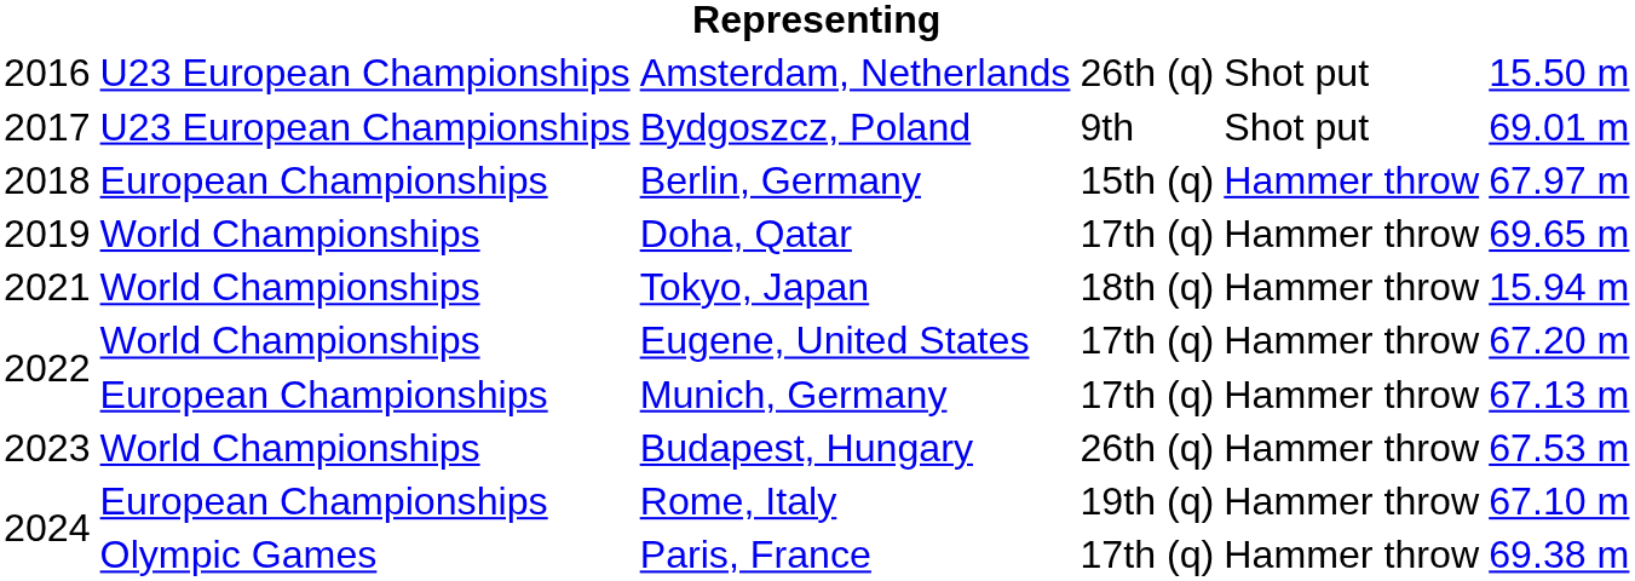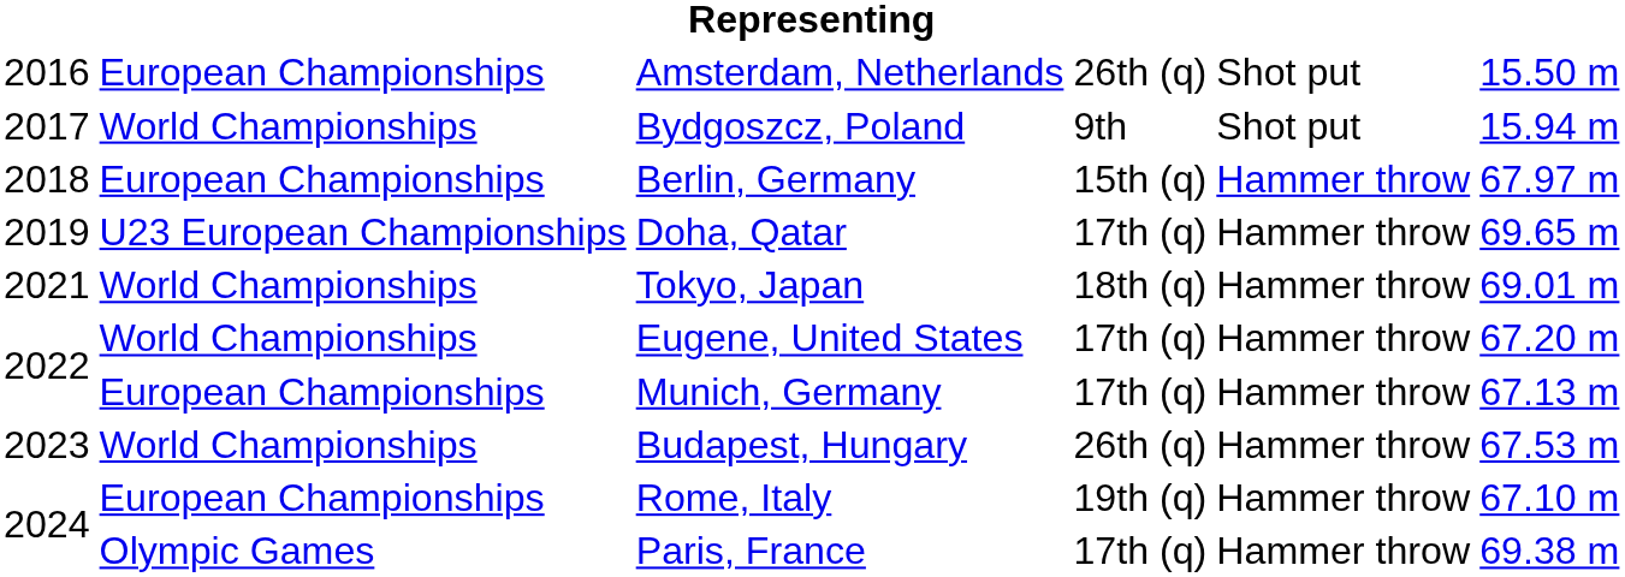 <table>
 <tr>
 <th colspan="6">Representing </th>
 </tr>
 <tr>
 <td>2016</td>
-<td><a href='#'>U23 European Championships</a></td>
+<td><a href='#'>European Championships</a></td>
 <td><a href='#'>Amsterdam, Netherlands</a></td>
 <td>26th (q)</td>
 <td>Shot put</td>
 <td><a href='#'>15.50 m</a></td>
 </tr>
 <tr>
 <td>2017</td>
-<td><a href='#'>U23 European Championships</a></td>
+<td><a href='#'>World Championships</a></td>
 <td><a href='#'>Bydgoszcz, Poland</a></td>
 <td>9th</td>
 <td>Shot put</td>
-<td><a href='#'>69.01 m</a></td>
+<td><a href='#'>15.94 m</a></td>
 </tr>
 <tr>
 <td>2018</td>
 <td><a href='#'>European Championships</a></td>
 <td><a href='#'>Berlin, Germany</a></td>
 <td>15th (q)</td>
 <td><a href='#'>Hammer throw</a></td>
 <td><a href='#'>67.97 m</a></td>
 </tr>
 <tr>
 <td>2019</td>
-<td><a href='#'>World Championships</a></td>
+<td><a href='#'>U23 European Championships</a></td>
 <td><a href='#'>Doha, Qatar</a></td>
 <td>17th (q)</td>
 <td>Hammer throw</td>
 <td><a href='#'>69.65 m</a></td>
 </tr>
 <tr>
 <td>2021</td>
 <td><a href='#'>World Championships</a></td>
 <td><a href='#'>Tokyo, Japan</a></td>
 <td>18th (q)</td>
 <td>Hammer throw</td>
-<td><a href='#'>15.94 m</a></td>
+<td><a href='#'>69.01 m</a></td>
 </tr>
 <tr>
 <td rowspan=2>2022</td>
 <td><a href='#'>World Championships</a></td>
 <td><a href='#'>Eugene, United States</a></td>
 <td>17th (q)</td>
 <td>Hammer throw</td>
 <td><a href='#'>67.20 m</a></td>
 </tr>
 <tr>
 <td><a href='#'>European Championships</a></td>
 <td><a href='#'>Munich, Germany</a></td>
 <td>17th (q)</td>
 <td>Hammer throw</td>
 <td><a href='#'>67.13 m</a></td>
 </tr>
 <tr>
 <td>2023</td>
 <td><a href='#'>World Championships</a></td>
 <td><a href='#'>Budapest, Hungary</a></td>
 <td>26th (q)</td>
 <td>Hammer throw</td>
 <td><a href='#'>67.53 m</a></td>
 </tr>
 <tr>
 <td rowspan=2>2024</td>
 <td><a href='#'>European Championships</a></td>
 <td><a href='#'>Rome, Italy</a></td>
 <td>19th (q)</td>
 <td>Hammer throw</td>
 <td><a href='#'>67.10 m</a></td>
 </tr>
 <tr>
 <td><a href='#'>Olympic Games</a></td>
 <td><a href='#'>Paris, France</a></td>
 <td>17th (q)</td>
 <td>Hammer throw</td>
 <td><a href='#'>69.38 m</a></td>
 </tr>
 </table>
